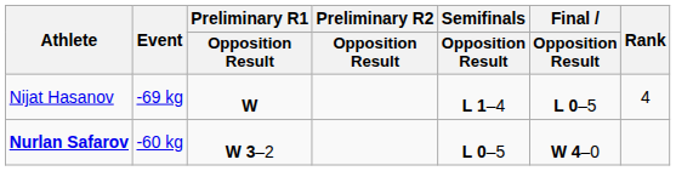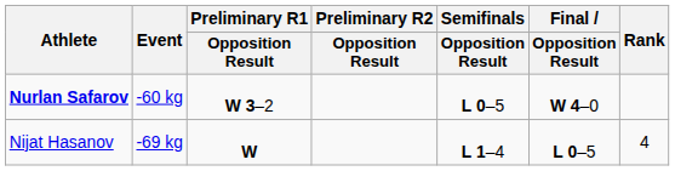 <table class="wikitable" style="font-size:90%;">
 <tr>
 <th rowspan=2>Athlete</th>
 <th rowspan=2>Event</th>
 <th>Preliminary R1</th>
 <th>Preliminary R2</th>
 <th>Semifinals</th>
 <th>Final / </th>
 <th rowspan=2>Rank</th>
 </tr>
 <tr style="font-size:95%">
 <th>Opposition<br>Result</th>
 <th>Opposition<br>Result</th>
 <th>Opposition<br>Result</th>
 <th>Opposition<br>Result</th>
 </tr>
 <tr align=center>
+<td align=left><strong><a href='#'>Nurlan Safarov</a></strong></td>
+<td align=left><a href='#'>-60 kg</a></td>
+<td><br><strong>W</strong> <strong>3</strong>–2</td>
+<td></td>
+<td><br><strong>L</strong> <strong>0</strong>–5</td>
+<td><br><strong>W</strong> <strong>4</strong>–0</td>
+<td></td>
+</tr>
+<tr align=center>
 <td align=left><a href='#'>Nijat Hasanov</a></td>
 <td align=left><a href='#'>-69 kg</a></td>
 <td><br><strong>W</strong> <strong></strong></td>
 <td></td>
 <td><br><strong>L</strong> <strong>1</strong>–4</td>
 <td><br><strong>L</strong> <strong>0</strong>–5</td>
 <td>4</td>
 </tr>
-<tr align=center>
-<td align=left><strong><a href='#'>Nurlan Safarov</a></strong></td>
-<td align=left><a href='#'>-60 kg</a></td>
-<td><br><strong>W</strong> <strong>3</strong>–2</td>
-<td></td>
-<td><br><strong>L</strong> <strong>0</strong>–5</td>
-<td><br><strong>W</strong> <strong>4</strong>–0</td>
-<td></td>
-</tr>
 </table>
